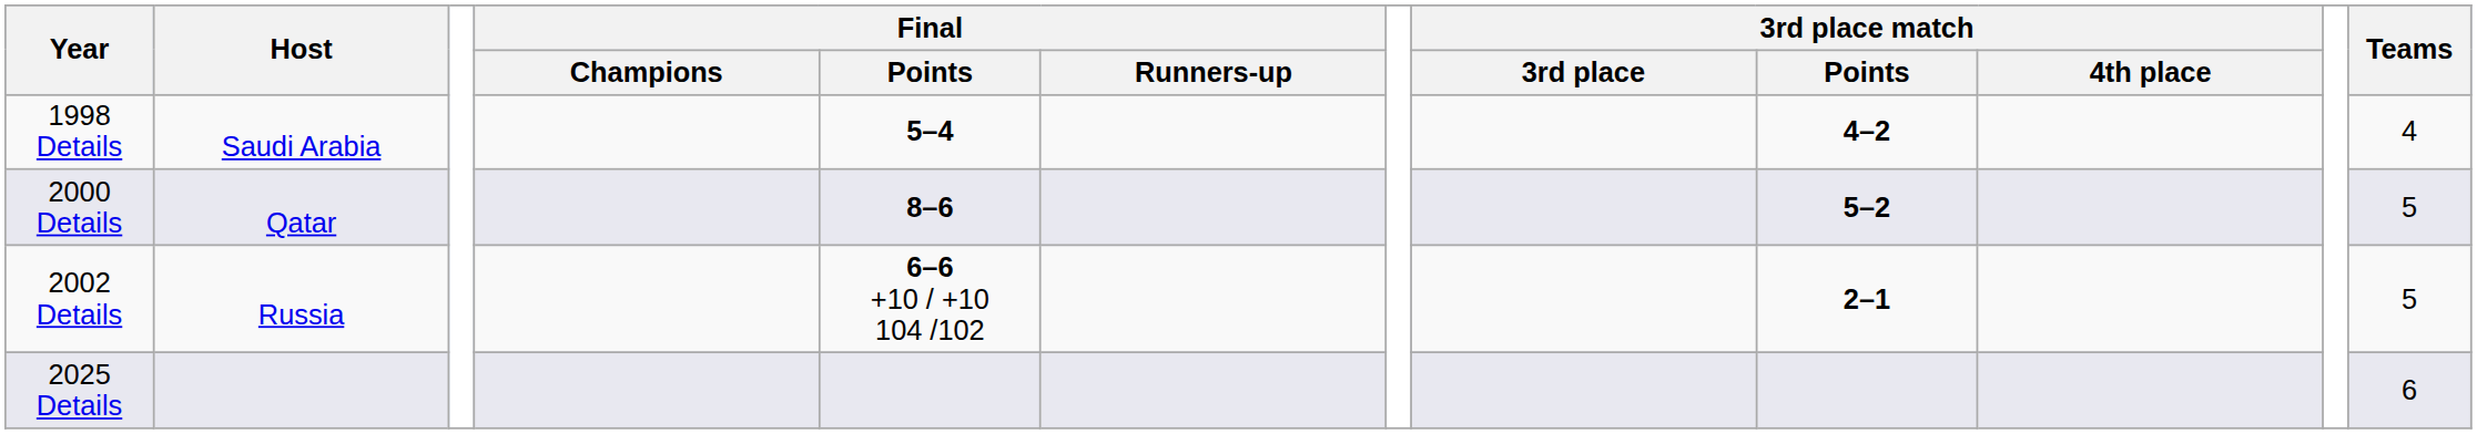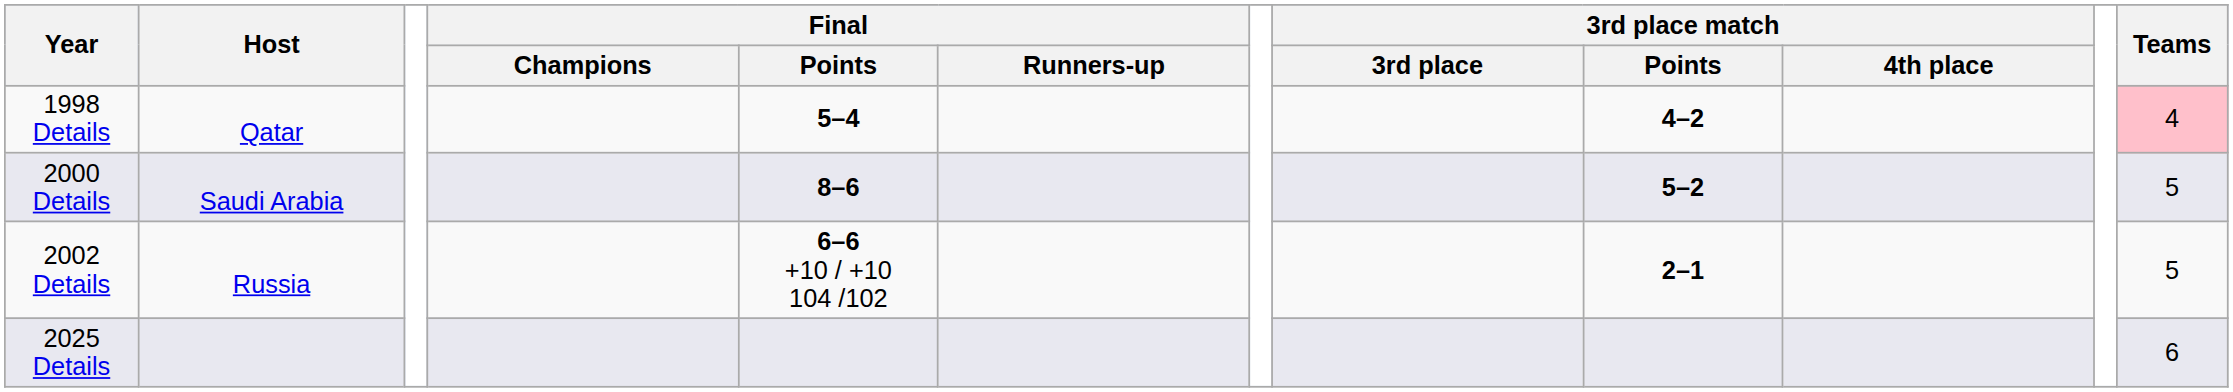 <table class="wikitable" style="font-size:90%; width: 100%; text-align: center;">
 <tr style="background-color:#c1d8ff;">
 <th rowspan=2 width=6%>Year</th>
 <th rowspan=2 width=12%>Host</th>
 <th width=1% rowspan=6 style="background-color:#ffffff;"></th>
 <th colspan=3>Final</th>
 <th width=1% rowspan=6 style="background-color:#ffffff;"></th>
 <th colspan=3>3rd place match</th>
 <th width=1% rowspan=6 style="background-color:#ffffff;"></th>
 <th rowspan=2 width=5%>Teams</th>
 </tr>
 <tr style="background-color:#efefef;">
 <th width=14%>Champions</th>
 <th width=9%>Points</th>
 <th width=14%>Runners-up</th>
 <th width=14%>3rd place</th>
 <th width=9%>Points</th>
 <th width=14%>4th place</th>
 </tr>
 <tr>
 <td>1998<br><a href='#'>Details</a></td>
-<td><br><a href='#'>Saudi Arabia</a></td>
+<td><br><a href='#'>Qatar</a></td>
 <td><strong></strong></td>
 <td><strong>5–4</strong></td>
 <td></td>
 <td></td>
 <td><strong>4–2</strong></td>
 <td></td>
-<td>4</td>
+<td style="background: pink;">4</td>
 </tr>
 <tr style="background-color:#E8E8F0;">
 <td>2000<br><a href='#'>Details</a></td>
-<td><br><a href='#'>Qatar</a></td>
+<td><br><a href='#'>Saudi Arabia</a></td>
 <td><strong></strong></td>
 <td><strong>8–6</strong></td>
 <td></td>
 <td></td>
 <td><strong>5–2</strong></td>
 <td></td>
 <td>5</td>
 </tr>
 <tr>
 <td>2002<br><a href='#'>Details</a></td>
 <td><br><a href='#'>Russia</a></td>
 <td><strong></strong></td>
 <td><strong>6–6</strong><br>+10 / +10<br>104 /102</td>
 <td></td>
 <td></td>
 <td><strong>2–1</strong></td>
 <td></td>
 <td>5</td>
 </tr>
 <tr style="background-color:#E8E8F0;">
 <td>2025<br><a href='#'>Details</a></td>
 <td></td>
 <td></td>
 <td></td>
 <td></td>
 <td></td>
 <td></td>
 <td></td>
 <td>6</td>
 </tr>
 </table>
